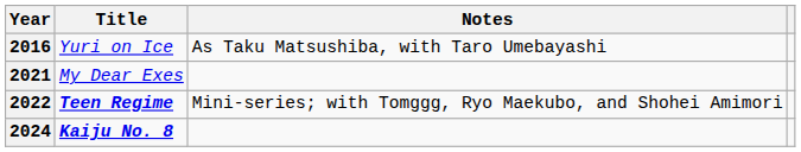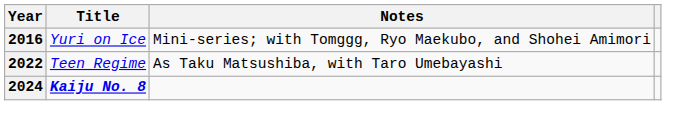 <table class="wikitable plainrowheaders sortable">
 <tr>
 <th scope="col">Year</th>
 <th scope="col">Title</th>
 <th scope="col" class="unsortable">Notes</th>
 <th scope="col" class="unsortable"></th>
 </tr>
 <tr>
 <th scope="row">2016</th>
 <td><em><a href='#'>Yuri on Ice</a></em></td>
-<td>As Taku Matsushiba, with Taro Umebayashi</td>
-<td style="text-align:center;"></td>
-</tr>
-<tr>
-<th scope="row">2021</th>
-<td><em><a href='#'>My Dear Exes</a></em></td>
-<td></td>
+<td>Mini-series; with Tomggg, Ryo Maekubo, and Shohei Amimori</td>
 <td style="text-align:center;"></td>
 </tr>
 <tr>
 <th scope="row">2022</th>
-<td><strong><em><a href='#'>Teen Regime</a></em></strong></td>
-<td>Mini-series; with Tomggg, Ryo Maekubo, and Shohei Amimori</td>
+<td><em><a href='#'>Teen Regime</a></em></td>
+<td>As Taku Matsushiba, with Taro Umebayashi</td>
 <td style="text-align:center;"></td>
 </tr>
 <tr>
 <th scope="row">2024</th>
 <td><strong><em><a href='#'>Kaiju No. 8</a></em></strong></td>
 <td></td>
 <td style="text-align:center;"></td>
 </tr>
 </table>
